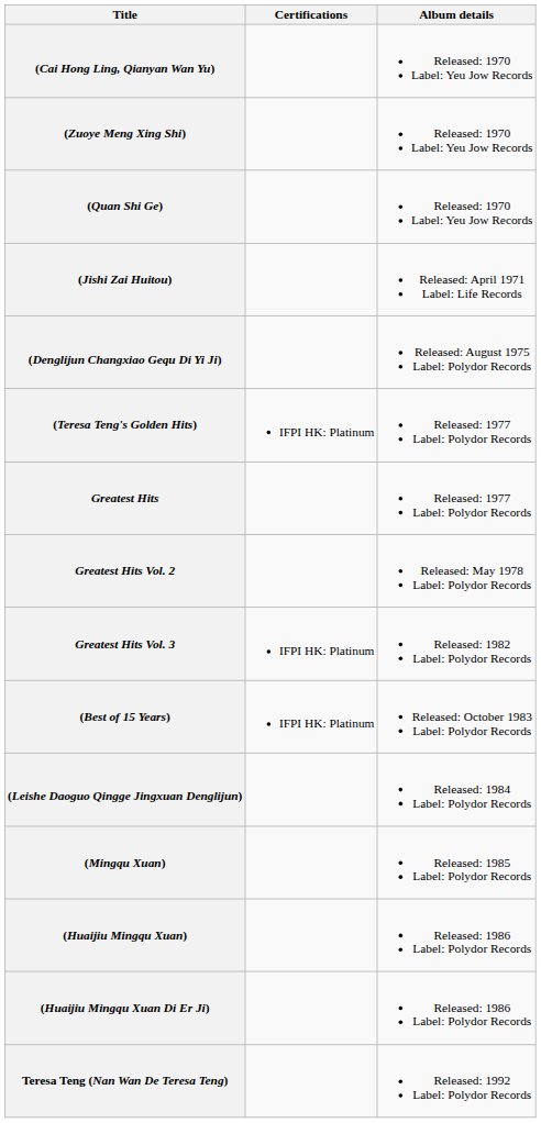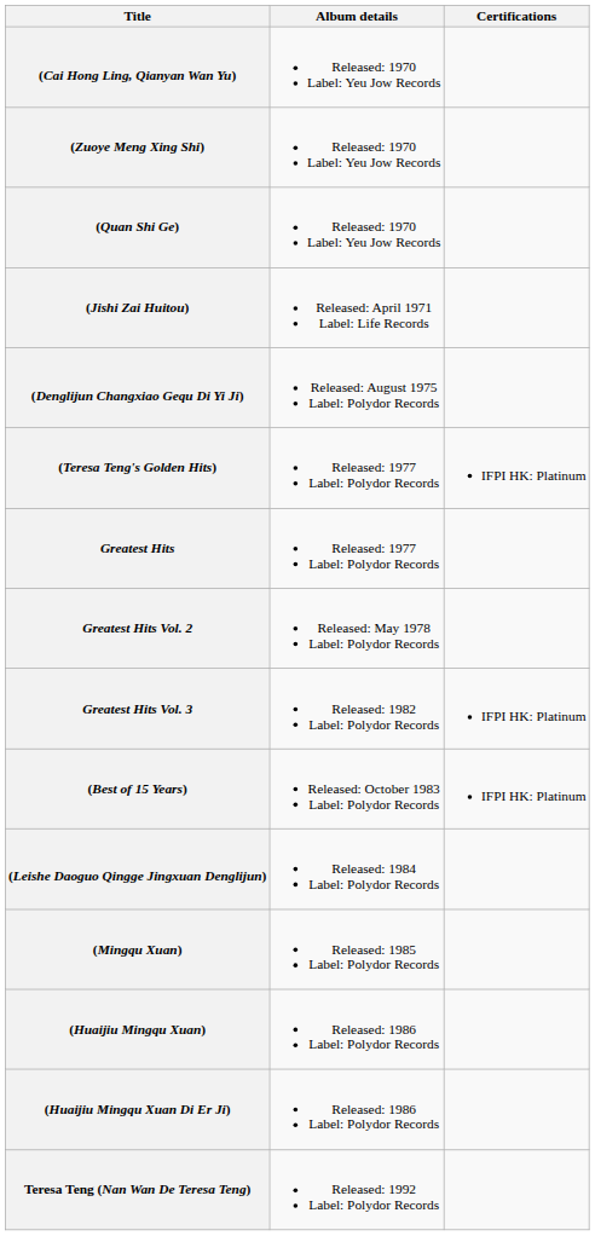 <table class="wikitable plainrowheaders" style="text-align:center;">
 <tr>
 <th scope="col">Title</th>
+<th scope="col">Album details</th>
 <th>Certifications</th>
-<th scope="col">Album details</th>
 </tr>
 <tr>
 <th scope="row"><br>(<em>Cai Hong Ling, Qianyan Wan Yu</em>)</th>
+<td><br><ul><li>Released: 1970</li><li>Label: Yeu Jow Records</li></ul></td>
 <td></td>
-<td><br><ul><li>Released: 1970</li><li>Label: Yeu Jow Records</li></ul></td>
 </tr>
 <tr>
 <th scope="row"> (<em>Zuoye Meng Xing Shi</em>)</th>
+<td><br><ul><li>Released: 1970</li><li>Label: Yeu Jow Records</li></ul></td>
 <td></td>
-<td><br><ul><li>Released: 1970</li><li>Label: Yeu Jow Records</li></ul></td>
 </tr>
 <tr>
 <th scope="row"> (<em>Quan Shi Ge</em>)</th>
+<td><br><ul><li>Released: 1970</li><li>Label: Yeu Jow Records</li></ul></td>
 <td></td>
-<td><br><ul><li>Released: 1970</li><li>Label: Yeu Jow Records</li></ul></td>
 </tr>
 <tr>
 <th scope="row"> (<em>Jishi Zai Huitou</em>)</th>
+<td><br><ul><li>Released: April 1971</li><li>Label: Life Records</li></ul></td>
 <td></td>
-<td><br><ul><li>Released: April 1971</li><li>Label: Life Records</li></ul></td>
 </tr>
 <tr>
 <th scope="row"><br>(<em>Denglijun Changxiao Gequ Di Yi Ji</em>)</th>
+<td><br><ul><li>Released: August 1975</li><li>Label: Polydor Records</li></ul></td>
 <td></td>
-<td><br><ul><li>Released: August 1975</li><li>Label: Polydor Records</li></ul></td>
 </tr>
 <tr>
 <th scope="row"> (<em>Teresa Teng's Golden Hits</em>)</th>
+<td><br><ul><li>Released: 1977</li><li>Label: Polydor Records</li></ul></td>
 <td><br><ul><li>IFPI HK: Platinum</li></ul></td>
-<td><br><ul><li>Released: 1977</li><li>Label: Polydor Records</li></ul></td>
 </tr>
 <tr>
 <th scope="row"><em>Greatest Hits</em></th>
+<td><br><ul><li>Released: 1977</li><li>Label: Polydor Records</li></ul></td>
 <td></td>
-<td><br><ul><li>Released: 1977</li><li>Label: Polydor Records</li></ul></td>
 </tr>
 <tr>
 <th scope="row"><em>Greatest Hits Vol. 2</em></th>
+<td><br><ul><li>Released: May 1978</li><li>Label: Polydor Records</li></ul></td>
 <td></td>
-<td><br><ul><li>Released: May 1978</li><li>Label: Polydor Records</li></ul></td>
 </tr>
 <tr>
 <th scope="row"><em>Greatest Hits Vol. 3</em></th>
+<td><br><ul><li>Released: 1982</li><li>Label: Polydor Records</li></ul></td>
 <td><br><ul><li>IFPI HK: Platinum</li></ul></td>
-<td><br><ul><li>Released: 1982</li><li>Label: Polydor Records</li></ul></td>
 </tr>
 <tr>
 <th scope="row"> (<em>Best of 15 Years</em>)</th>
+<td><br><ul><li>Released: October 1983</li><li>Label: Polydor Records</li></ul></td>
 <td><br><ul><li>IFPI HK: Platinum</li></ul></td>
-<td><br><ul><li>Released: October 1983</li><li>Label: Polydor Records</li></ul></td>
 </tr>
 <tr>
 <th scope="row"><br>(<em>Leishe Daoguo Qingge Jingxuan Denglijun</em>)</th>
+<td><br><ul><li>Released: 1984</li><li>Label: Polydor Records</li></ul></td>
 <td></td>
-<td><br><ul><li>Released: 1984</li><li>Label: Polydor Records</li></ul></td>
 </tr>
 <tr>
 <th scope="row"> (<em>Mingqu Xuan</em>)</th>
+<td><br><ul><li>Released: 1985</li><li>Label: Polydor Records</li></ul></td>
 <td></td>
-<td><br><ul><li>Released: 1985</li><li>Label: Polydor Records</li></ul></td>
 </tr>
 <tr>
 <th scope="row"> (<em>Huaijiu Mingqu Xuan</em>)</th>
+<td><br><ul><li>Released: 1986</li><li>Label: Polydor Records</li></ul></td>
 <td></td>
-<td><br><ul><li>Released: 1986</li><li>Label: Polydor Records</li></ul></td>
 </tr>
 <tr>
 <th scope="row"> (<em>Huaijiu Mingqu Xuan Di Er Ji</em>)</th>
+<td><br><ul><li>Released: 1986</li><li>Label: Polydor Records</li></ul></td>
 <td></td>
-<td><br><ul><li>Released: 1986</li><li>Label: Polydor Records</li></ul></td>
 </tr>
 <tr>
 <th scope="row"> Teresa Teng (<em>Nan Wan De Teresa Teng</em>)</th>
+<td><br><ul><li>Released: 1992</li><li>Label: Polydor Records</li></ul></td>
 <td></td>
-<td><br><ul><li>Released: 1992</li><li>Label: Polydor Records</li></ul></td>
 </tr>
 </table>
